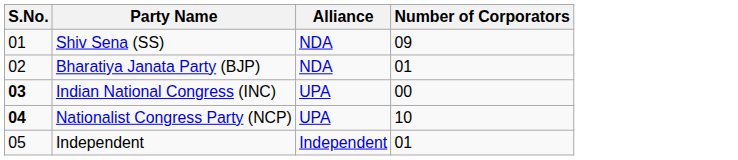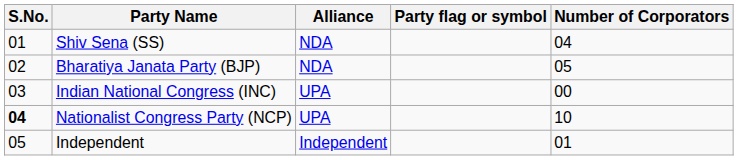 <table class="sortable wikitable">
 <tr>
 <th>S.No.</th>
 <th>Party Name</th>
 <th>Alliance</th>
+<th>Party flag or symbol</th>
 <th>Number of Corporators</th>
 </tr>
 <tr>
 <td>01</td>
 <td><a href='#'>Shiv Sena</a> (SS)</td>
 <td><a href='#'>NDA</a></td>
-<td>09</td>
+<td></td>
+<td>04</td>
 </tr>
 <tr>
 <td>02</td>
 <td><a href='#'>Bharatiya Janata Party</a> (BJP)</td>
 <td><a href='#'>NDA</a></td>
-<td>01</td>
+<td></td>
+<td>05</td>
 </tr>
 <tr>
-<td><strong>03</strong></td>
+<td>03</td>
 <td><a href='#'>Indian National Congress</a> (INC)</td>
 <td><a href='#'>UPA</a></td>
+<td></td>
 <td>00</td>
 </tr>
 <tr>
 <td><strong>04</strong></td>
 <td><a href='#'>Nationalist Congress Party</a> (NCP)</td>
 <td><a href='#'>UPA</a></td>
+<td></td>
 <td>10</td>
 </tr>
 <tr>
 <td>05</td>
 <td>Independent</td>
 <td><a href='#'>Independent</a></td>
+<td></td>
 <td>01</td>
 </tr>
 </table>
